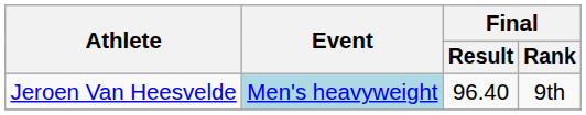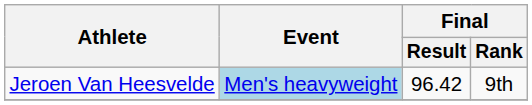 <table class="wikitable" style="font-size:90%">
 <tr>
 <th rowspan=2>Athlete</th>
 <th rowspan=2>Event</th>
 <th colspan=2>Final</th>
 </tr>
 <tr style="font-size:95%">
 <th>Result</th>
 <th>Rank</th>
 </tr>
 <tr align=center>
 <td align=left><a href='#'>Jeroen Van Heesvelde</a></td>
 <td align=left style="background: lightblue;"><a href='#'>Men's heavyweight</a></td>
-<td>96.40</td>
+<td>96.42</td>
 <td>9th</td>
 </tr>
 <tr align="center">
 </tr>
 </table>
